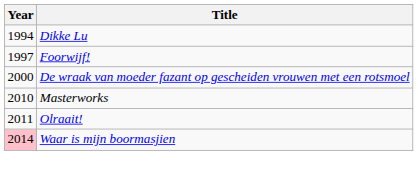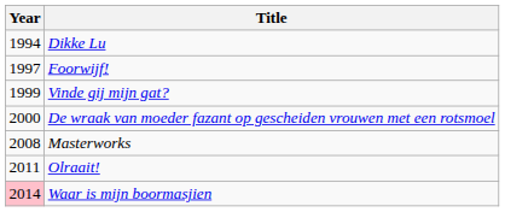 <table class="wikitable">
 <tr>
 <th>Year</th>
 <th>Title</th>
 </tr>
 <tr>
 <td>1994</td>
 <td><em><a href='#'>Dikke Lu</a></em></td>
 </tr>
 <tr>
 <td>1997</td>
 <td><em><a href='#'>Foorwijf!</a></em></td>
 </tr>
 <tr>
+<td>1999</td>
+<td><em><a href='#'>Vinde gij mijn gat?</a></em></td>
+</tr>
+<tr>
 <td>2000</td>
 <td><em><a href='#'>De wraak van moeder fazant op gescheiden vrouwen met een rotsmoel</a></em></td>
 </tr>
 <tr>
-<td>2010</td>
+<td>2008</td>
 <td><em>Masterworks</em></td>
 </tr>
 <tr>
 <td>2011</td>
 <td><em><a href='#'>Olraait!</a></em></td>
 </tr>
 <tr>
 <td style="background: pink;">2014</td>
 <td><em><a href='#'>Waar is mijn boormasjien</a></em></td>
 </tr>
 </table>
